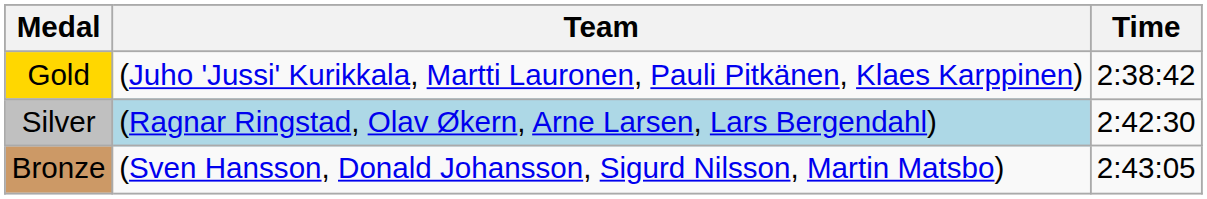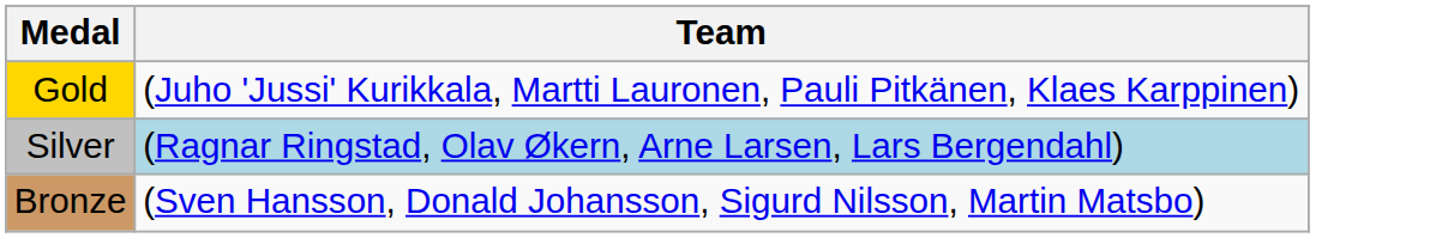 <table class="wikitable">
 <tr>
 <th>Medal</th>
 <th>Team</th>
-<th>Time</th>
 </tr>
 <tr>
 <td style="text-align:center;background-color:gold;">Gold</td>
 <td> (<a href='#'>Juho 'Jussi' Kurikkala</a>, <a href='#'>Martti Lauronen</a>, <a href='#'>Pauli Pitkänen</a>, <a href='#'>Klaes Karppinen</a>)</td>
-<td>2:38:42</td>
 </tr>
 <tr>
 <td style="text-align:center;background-color:silver;">Silver</td>
 <td style="background: lightblue;"> (<a href='#'>Ragnar Ringstad</a>, <a href='#'>Olav Økern</a>, <a href='#'>Arne Larsen</a>, <a href='#'>Lars Bergendahl</a>)</td>
-<td>2:42:30</td>
 </tr>
 <tr>
 <td style="text-align:center;background-color:#CC9966;">Bronze</td>
 <td> (<a href='#'>Sven Hansson</a>, <a href='#'>Donald Johansson</a>, <a href='#'>Sigurd Nilsson</a>, <a href='#'>Martin Matsbo</a>)</td>
-<td>2:43:05</td>
 </tr>
 </table>
